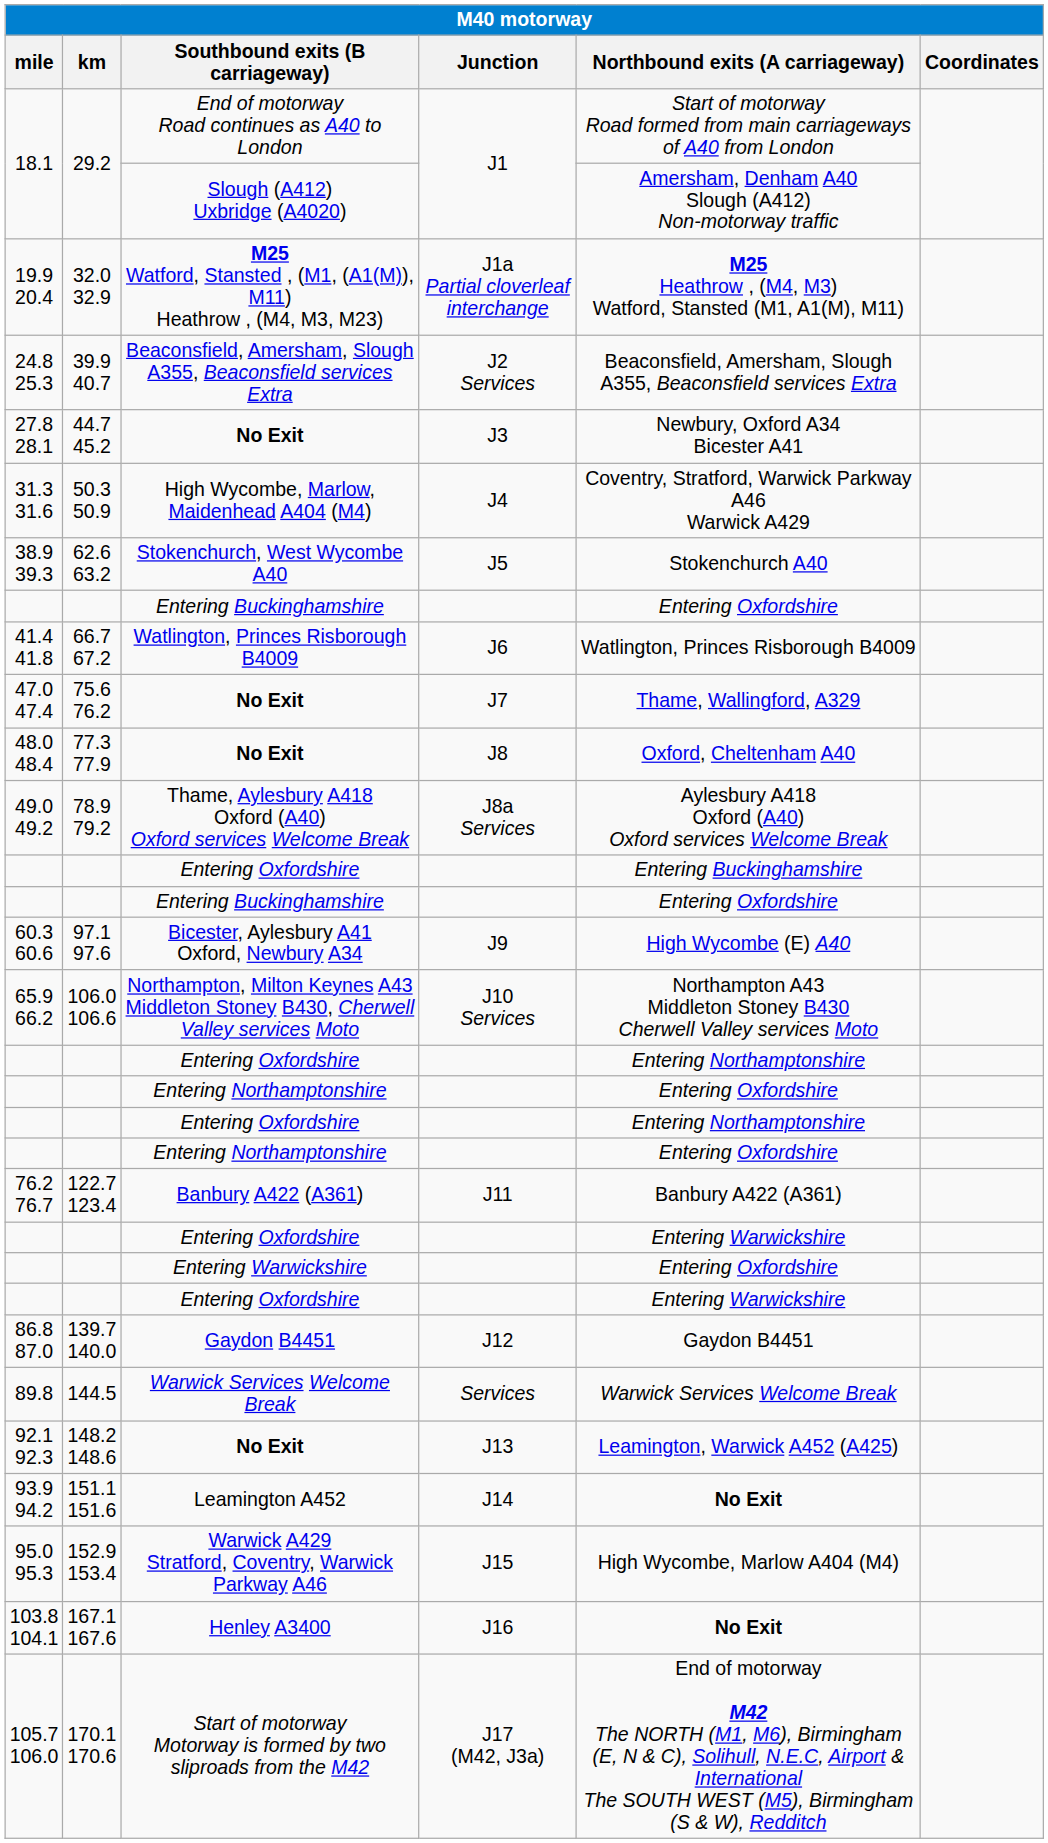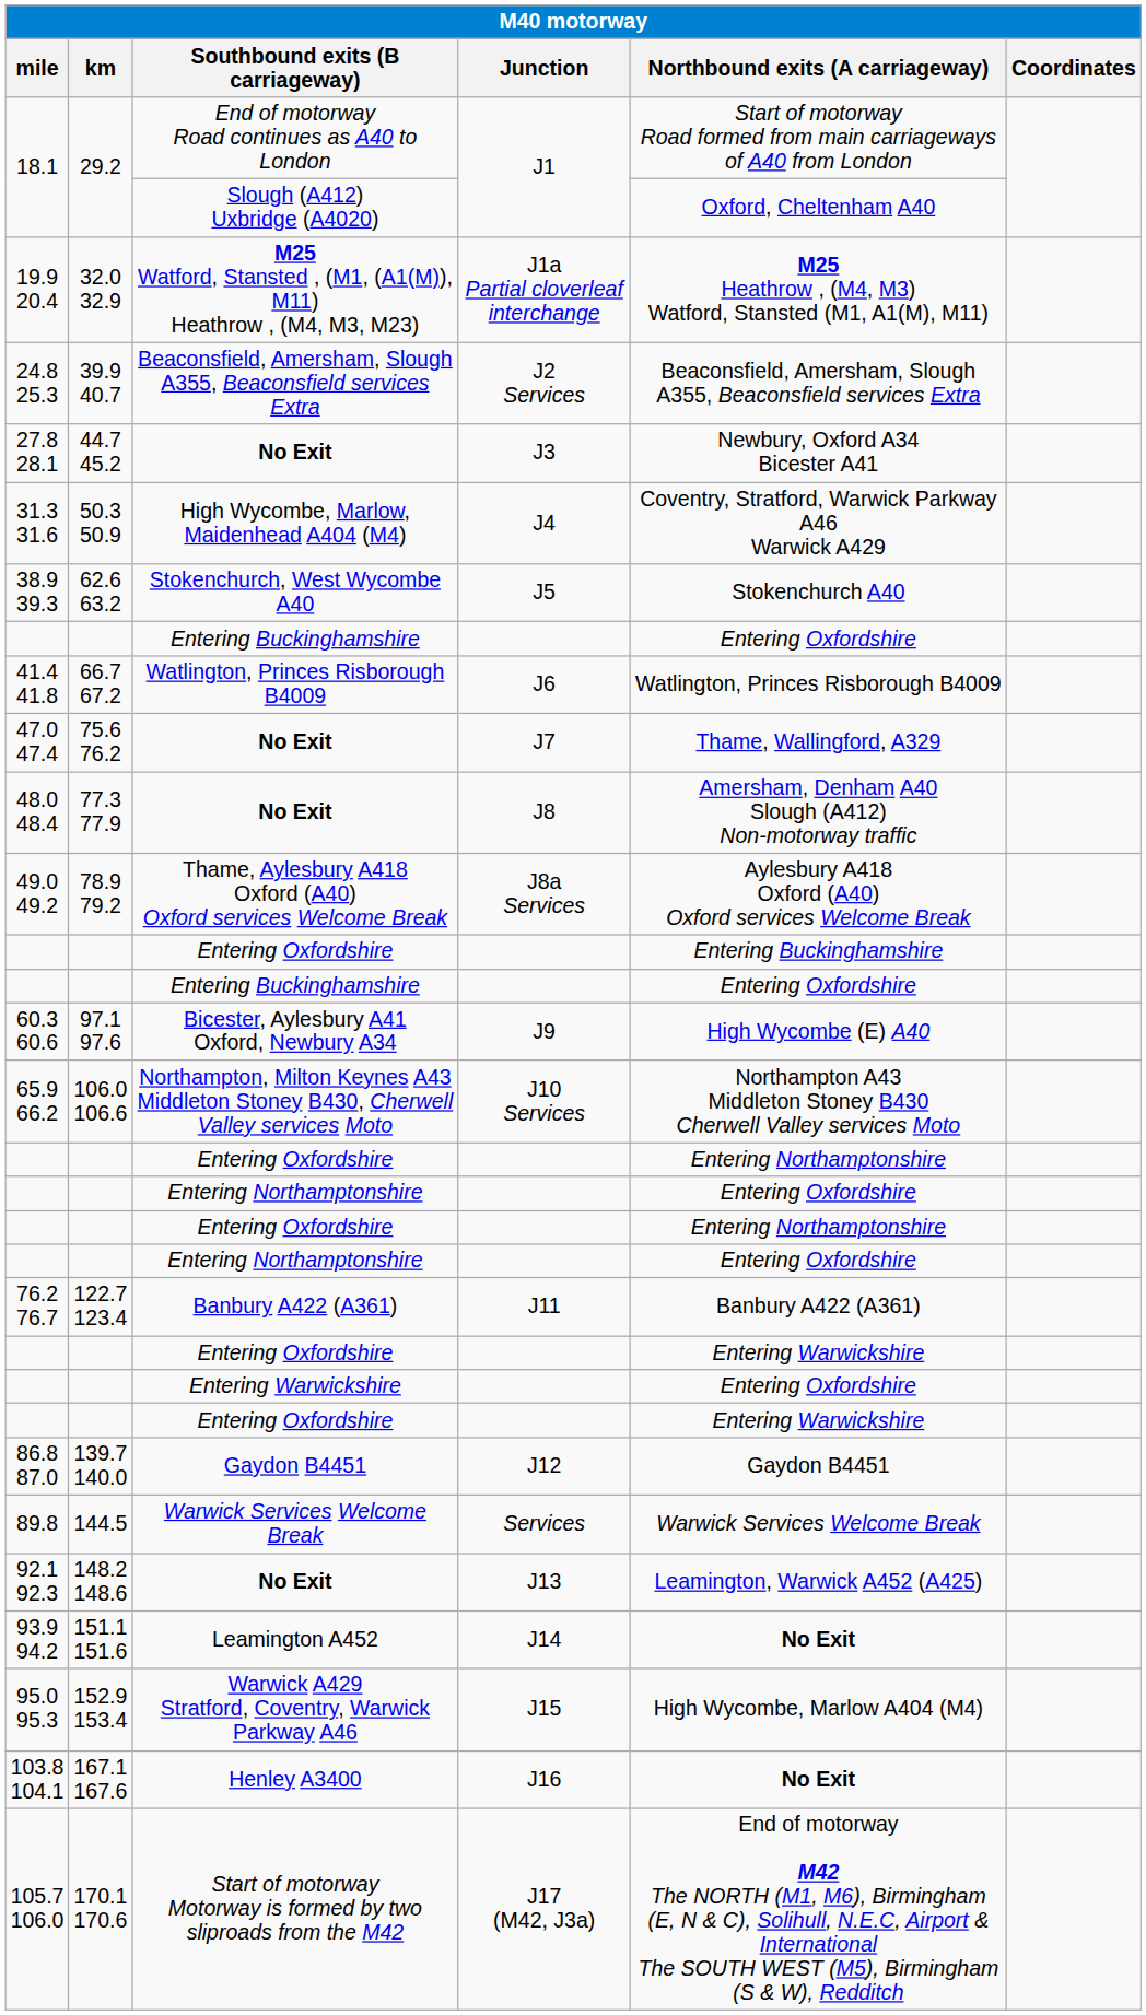 <table border=1 cellpadding=2 class="wikitable" style="margin-left:1em; margin-bottom: 1em; border-collapse: collapse">
 <tr align="center" bgcolor="0080d0" style="color: white;">
 <td colspan=6><strong>M40 motorway</strong></td>
 </tr>
 <tr>
 <th scope=col>mile</th>
 <th scope=col>km</th>
 <th scope=col abbr="Southbound">Southbound exits (B carriageway)</th>
 <th scope=col>Junction</th>
 <th scope=col abbr="Northbound">Northbound exits (A carriageway)</th>
 <th scope=col>Coordinates</th>
 </tr>
 <tr style="text-align:center;">
 <td rowspan="2">18.1</td>
 <td rowspan="2">29.2</td>
 <td><em>End of motorway</em><br><em>Road continues as <a href='#'>A40</a> to London</em></td>
 <td rowspan="2">J1 <br></td>
 <td><em>Start of motorway</em><br><em>Road formed from main carriageways of <a href='#'>A40</a> from London</em></td>
 <td rowspan="2"></td>
 </tr>
 <tr style="text-align:center;">
 <td><a href='#'>Slough</a> (<a href='#'>A412</a>) <br><a href='#'>Uxbridge</a> (<a href='#'>A4020</a>)</td>
-<td><a href='#'>Amersham</a>, <a href='#'>Denham</a> <a href='#'>A40</a><br>Slough (A412)<br><em>Non-motorway traffic</em></td>
+<td><a href='#'>Oxford</a>, <a href='#'>Cheltenham</a> <a href='#'>A40</a></td>
 </tr>
 <tr style="text-align:center;">
 <td>19.9<br>20.4</td>
 <td>32.0 <br>32.9</td>
 <td><a href='#'><strong>M25</strong></a><br><a href='#'>Watford</a>, <a href='#'>Stansted</a> , (<a href='#'>M1</a>, (<a href='#'>A1(M)</a>), <a href='#'>M11</a>)<br>Heathrow , (M4, M3, M23)</td>
 <td>J1a<br><em><a href='#'>Partial cloverleaf interchange</a></em></td>
 <td><a href='#'><strong>M25</strong></a><br><a href='#'>Heathrow</a> , (<a href='#'>M4</a>, <a href='#'>M3</a>)<br>Watford, Stansted (M1, A1(M), M11)</td>
 <td></td>
 </tr>
 <tr style="text-align:center;">
 <td>24.8<br>25.3</td>
 <td>39.9 <br> 40.7</td>
 <td><a href='#'>Beaconsfield</a>, <a href='#'>Amersham</a>, <a href='#'>Slough</a> <a href='#'>A355</a>, <em><a href='#'>Beaconsfield services</a> <a href='#'>Extra</a></em></td>
 <td>J2<br><em>Services</em></td>
 <td>Beaconsfield, Amersham, Slough A355, <em>Beaconsfield services <a href='#'>Extra</a></em></td>
 <td></td>
 </tr>
 <tr style="text-align:center;">
 <td>27.8<br>28.1</td>
 <td>44.7 <br> 45.2</td>
 <td><strong>No Exit</strong></td>
 <td>J3</td>
 <td>Newbury, Oxford A34<br>Bicester A41</td>
 <td></td>
 </tr>
 <tr style="text-align:center;">
 <td>31.3<br>31.6</td>
 <td>50.3 <br> 50.9</td>
 <td>High Wycombe, <a href='#'>Marlow</a>, <a href='#'>Maidenhead</a> <a href='#'>A404</a> (<a href='#'>M4</a>)</td>
 <td>J4</td>
 <td>Coventry, Stratford, Warwick Parkway  A46<br>Warwick A429</td>
 <td></td>
 </tr>
 <tr style="text-align:center;">
 <td>38.9<br>39.3</td>
 <td>62.6 <br> 63.2</td>
 <td><a href='#'>Stokenchurch</a>, <a href='#'>West Wycombe</a> <a href='#'>A40</a></td>
 <td>J5</td>
 <td>Stokenchurch <a href='#'>A40</a></td>
 <td></td>
 </tr>
 <tr style="text-align:center;">
 <td></td>
 <td></td>
 <td><em>Entering <a href='#'>Buckinghamshire</a></em></td>
 <td></td>
 <td><em>Entering <a href='#'>Oxfordshire</a></em></td>
 <td></td>
 </tr>
 <tr style="text-align:center;">
 <td>41.4<br>41.8</td>
 <td>66.7 <br> 67.2</td>
 <td><a href='#'>Watlington</a>, <a href='#'>Princes Risborough</a> <a href='#'>B4009</a></td>
 <td>J6</td>
 <td>Watlington, Princes Risborough B4009</td>
 <td></td>
 </tr>
 <tr style="text-align:center;">
 <td>47.0<br>47.4</td>
 <td>75.6 <br> 76.2</td>
 <td><strong>No Exit</strong></td>
 <td>J7</td>
 <td><a href='#'>Thame</a>, <a href='#'>Wallingford</a>, <a href='#'>A329</a></td>
 <td></td>
 </tr>
 <tr style="text-align:center;">
 <td>48.0<br>48.4</td>
 <td>77.3 <br> 77.9</td>
 <td><strong>No Exit</strong></td>
 <td>J8</td>
-<td><a href='#'>Oxford</a>, <a href='#'>Cheltenham</a> <a href='#'>A40</a></td>
+<td><a href='#'>Amersham</a>, <a href='#'>Denham</a> <a href='#'>A40</a><br>Slough (A412)<br><em>Non-motorway traffic</em></td>
 <td></td>
 </tr>
 <tr style="text-align:center;">
 <td>49.0<br>49.2</td>
 <td>78.9 <br> 79.2</td>
 <td>Thame, <a href='#'>Aylesbury</a> <a href='#'>A418</a><br>Oxford (<a href='#'>A40</a>)<br><em><a href='#'>Oxford services</a> <a href='#'>Welcome Break</a></em></td>
 <td>J8a<br><em>Services</em></td>
 <td>Aylesbury A418<br>Oxford (<a href='#'>A40</a>)<br><em>Oxford services <a href='#'>Welcome Break</a></em></td>
 <td></td>
 </tr>
 <tr style="text-align:center;">
 <td></td>
 <td></td>
 <td><em>Entering <a href='#'>Oxfordshire</a></em></td>
 <td></td>
 <td><em>Entering <a href='#'>Buckinghamshire</a></em></td>
 <td></td>
 </tr>
 <tr style="text-align:center;">
 <td></td>
 <td></td>
 <td><em>Entering <a href='#'>Buckinghamshire</a></em></td>
 <td></td>
 <td><em>Entering <a href='#'>Oxfordshire</a></em></td>
 <td></td>
 </tr>
 <tr style="text-align:center;">
 <td>60.3<br>60.6</td>
 <td>97.1 <br> 97.6</td>
 <td><a href='#'>Bicester</a>, Aylesbury <a href='#'>A41</a> <br>Oxford, <a href='#'>Newbury</a> <a href='#'>A34</a></td>
 <td>J9</td>
 <td><a href='#'>High Wycombe</a> (E) <a href='#'><em>A40</em></a></td>
 <td></td>
 </tr>
 <tr style="text-align:center;">
 <td>65.9<br>66.2</td>
 <td>106.0 <br> 106.6</td>
 <td><a href='#'>Northampton</a>, <a href='#'>Milton Keynes</a> <a href='#'>A43</a><br><a href='#'>Middleton Stoney</a> <a href='#'>B430</a>, <em><a href='#'>Cherwell Valley services</a> <a href='#'>Moto</a></em></td>
 <td>J10<br><em>Services</em></td>
 <td>Northampton A43<br>Middleton Stoney <a href='#'>B430</a><br><em>Cherwell Valley services <a href='#'>Moto</a></em></td>
 <td></td>
 </tr>
 <tr style="text-align:center;">
 <td></td>
 <td></td>
 <td><em>Entering <a href='#'>Oxfordshire</a></em></td>
 <td></td>
 <td><em>Entering <a href='#'>Northamptonshire</a></em></td>
 <td></td>
 </tr>
 <tr style="text-align:center;">
 <td></td>
 <td></td>
 <td><em>Entering <a href='#'>Northamptonshire</a></em></td>
 <td></td>
 <td><em>Entering <a href='#'>Oxfordshire</a></em></td>
 <td></td>
 </tr>
 <tr style="text-align:center;">
 <td></td>
 <td></td>
 <td><em>Entering <a href='#'>Oxfordshire</a></em></td>
 <td></td>
 <td><em>Entering <a href='#'>Northamptonshire</a></em></td>
 <td></td>
 </tr>
 <tr style="text-align:center;">
 <td></td>
 <td></td>
 <td><em>Entering <a href='#'>Northamptonshire</a></em></td>
 <td></td>
 <td><em>Entering <a href='#'>Oxfordshire</a></em></td>
 <td></td>
 </tr>
 <tr style="text-align:center;">
 <td>76.2<br>76.7</td>
 <td>122.7 <br> 123.4</td>
 <td><a href='#'>Banbury</a> <a href='#'>A422</a> (<a href='#'>A361</a>)</td>
 <td>J11</td>
 <td>Banbury A422 (A361)</td>
 <td></td>
 </tr>
 <tr style="text-align:center;">
 <td></td>
 <td></td>
 <td><em>Entering <a href='#'>Oxfordshire</a></em></td>
 <td></td>
 <td><em>Entering <a href='#'>Warwickshire</a></em></td>
 <td></td>
 </tr>
 <tr style="text-align:center;">
 <td></td>
 <td></td>
 <td><em>Entering <a href='#'>Warwickshire</a></em></td>
 <td></td>
 <td><em>Entering <a href='#'>Oxfordshire</a></em></td>
 <td></td>
 </tr>
 <tr style="text-align:center;">
 <td></td>
 <td></td>
 <td><em>Entering <a href='#'>Oxfordshire</a></em></td>
 <td></td>
 <td><em>Entering <a href='#'>Warwickshire</a></em></td>
 <td></td>
 </tr>
 <tr style="text-align:center;">
 <td>86.8<br>87.0</td>
 <td>139.7 <br> 140.0</td>
 <td><a href='#'>Gaydon</a> <a href='#'>B4451</a></td>
 <td>J12</td>
 <td>Gaydon B4451</td>
 <td></td>
 </tr>
 <tr style="text-align:center;">
 <td>89.8</td>
 <td>144.5</td>
 <td><em><a href='#'>Warwick Services</a> <a href='#'>Welcome Break</a></em></td>
 <td><em>Services</em></td>
 <td><em>Warwick Services <a href='#'>Welcome Break</a></em></td>
 <td></td>
 </tr>
 <tr style="text-align:center;">
 <td>92.1<br>92.3</td>
 <td>148.2 <br> 148.6</td>
 <td><strong>No Exit</strong></td>
 <td>J13</td>
 <td><a href='#'>Leamington</a>, <a href='#'>Warwick</a> <a href='#'>A452</a> (<a href='#'>A425</a>)</td>
 <td></td>
 </tr>
 <tr style="text-align:center;">
 <td>93.9<br>94.2</td>
 <td>151.1 <br> 151.6</td>
 <td>Leamington A452</td>
 <td>J14</td>
 <td><strong>No Exit</strong></td>
 <td></td>
 </tr>
 <tr style="text-align:center;">
 <td>95.0<br>95.3</td>
 <td>152.9 <br> 153.4</td>
 <td><a href='#'>Warwick</a> <a href='#'>A429</a> <br><a href='#'>Stratford</a>, <a href='#'>Coventry</a>, <a href='#'>Warwick Parkway</a>  <a href='#'>A46</a></td>
 <td>J15</td>
 <td>High Wycombe, Marlow A404 (M4)</td>
 <td></td>
 </tr>
 <tr style="text-align:center;">
 <td>103.8<br>104.1</td>
 <td>167.1 <br> 167.6</td>
 <td><a href='#'>Henley</a> <a href='#'>A3400</a></td>
 <td>J16</td>
 <td><strong>No Exit</strong></td>
 <td></td>
 </tr>
 <tr style="text-align:center;">
 <td>105.7<br>106.0</td>
 <td>170.1 <br> 170.6</td>
 <td><em>Start of motorway</em><br><em>Motorway is formed by two sliproads from the <a href='#'>M42</a></td>
 <td>J17<br>(M42, J3a)<br></td>
 <td></em>End of motorway <em><br><br><strong><a href='#'>M42</a></strong><br>The NORTH (<a href='#'>M1</a>, <a href='#'>M6</a>), Birmingham (E, N & C), <a href='#'>Solihull</a>, <a href='#'>N.E.C</a>, <a href='#'>Airport</a>  & <a href='#'>International</a>  <br>The SOUTH WEST (<a href='#'>M5</a>), Birmingham (S & W), <a href='#'>Redditch</a></td>
 <td></td>
 </tr>
 </table>
